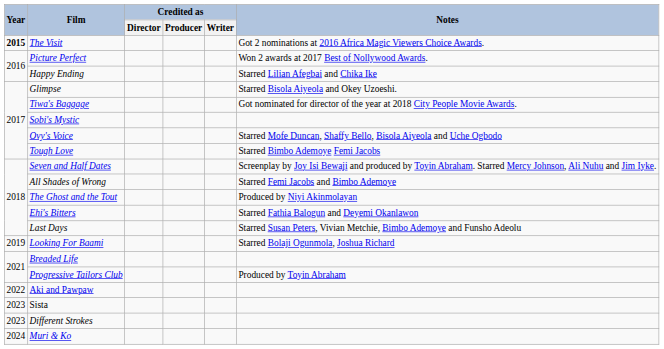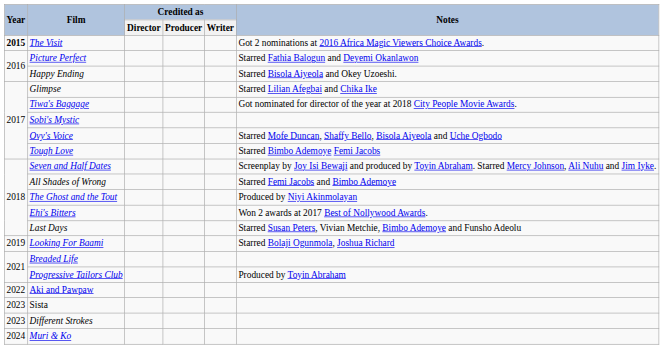 <table class="wikitable" style="font-size:90%;">
 <tr>
 <th rowspan="2" style="background:#B0C4DE;">Year</th>
 <th rowspan="2" style="background:#B0C4DE;">Film</th>
 <th colspan="3" style="background:#B0C4DE;">Credited as</th>
 <th rowspan="2" style="background:#B0C4DE;">Notes</th>
 </tr>
 <tr>
 <th>Director</th>
 <th>Producer</th>
 <th>Writer</th>
 </tr>
 <tr>
 <td><strong>2015</strong></td>
 <td><em><a href='#'>The Visit</a></em></td>
 <td></td>
 <td></td>
 <td></td>
 <td>Got 2 nominations at <a href='#'>2016 Africa Magic Viewers Choice Awards</a>.</td>
 </tr>
 <tr>
 <td rowspan="2">2016</td>
 <td><em><a href='#'>Picture Perfect</a></em></td>
 <td></td>
 <td></td>
 <td></td>
-<td>Won 2 awards at 2017 <a href='#'>Best of Nollywood Awards</a>.</td>
+<td>Starred <a href='#'>Fathia Balogun</a> and <a href='#'>Deyemi Okanlawon</a></td>
 </tr>
 <tr>
 <td><em>Happy Ending</em></td>
 <td></td>
 <td></td>
 <td></td>
-<td>Starred <a href='#'>Lilian Afegbai</a> and <a href='#'>Chika Ike</a></td>
+<td>Starred <a href='#'>Bisola Aiyeola</a> and Okey Uzoeshi.</td>
 </tr>
 <tr>
 <td rowspan="5">2017</td>
 <td><em>Glimpse</em></td>
 <td></td>
 <td></td>
 <td></td>
-<td>Starred <a href='#'>Bisola Aiyeola</a> and Okey Uzoeshi.</td>
+<td>Starred <a href='#'>Lilian Afegbai</a> and <a href='#'>Chika Ike</a></td>
 </tr>
 <tr>
 <td><em><a href='#'>Tiwa's Baggage</a></em></td>
 <td></td>
 <td></td>
 <td></td>
 <td>Got nominated for director of the year at 2018 <a href='#'>City People Movie Awards</a>.</td>
 </tr>
 <tr>
 <td><em><a href='#'>Sobi's Mystic</a></em></td>
 <td></td>
 <td></td>
 <td></td>
 <td></td>
 </tr>
 <tr>
 <td><em><a href='#'>Ovy's Voice</a></em></td>
 <td></td>
 <td></td>
 <td></td>
 <td>Starred <a href='#'>Mofe Duncan</a>, <a href='#'>Shaffy Bello</a>, <a href='#'>Bisola Aiyeola</a> and <a href='#'>Uche Ogbodo</a></td>
 </tr>
 <tr>
 <td><em><a href='#'>Tough Love</a></em></td>
 <td></td>
 <td></td>
 <td></td>
 <td>Starred <a href='#'>Bimbo Ademoye</a> <a href='#'>Femi Jacobs</a></td>
 </tr>
 <tr>
 <td rowspan="5">2018</td>
 <td><em><a href='#'>Seven and Half Dates</a></em></td>
 <td></td>
 <td></td>
 <td></td>
 <td>Screenplay by <a href='#'>Joy Isi Bewaji</a> and produced by <a href='#'>Toyin Abraham</a>. Starred <a href='#'>Mercy Johnson</a>, <a href='#'>Ali Nuhu</a> and <a href='#'>Jim Iyke</a>.</td>
 </tr>
 <tr>
 <td><em>All Shades of Wrong</em></td>
 <td></td>
 <td></td>
 <td></td>
 <td>Starred <a href='#'>Femi Jacobs</a> and <a href='#'>Bimbo Ademoye</a></td>
 </tr>
 <tr>
 <td><em><a href='#'>The Ghost and the Tout</a></em></td>
 <td></td>
 <td></td>
 <td></td>
 <td>Produced by <a href='#'>Niyi Akinmolayan</a></td>
 </tr>
 <tr>
 <td><em><a href='#'>Ehi's Bitters</a></em></td>
 <td></td>
 <td></td>
 <td></td>
-<td>Starred <a href='#'>Fathia Balogun</a> and <a href='#'>Deyemi Okanlawon</a></td>
+<td>Won 2 awards at 2017 <a href='#'>Best of Nollywood Awards</a>.</td>
 </tr>
 <tr>
 <td><em>Last Days</em></td>
 <td></td>
 <td></td>
 <td></td>
 <td>Starred <a href='#'>Susan Peters</a>, Vivian Metchie, <a href='#'>Bimbo Ademoye</a> and Funsho Adeolu</td>
 </tr>
 <tr>
 <td>2019</td>
 <td><em><a href='#'>Looking For Baami</a></em></td>
 <td></td>
 <td></td>
 <td></td>
 <td>Starred <a href='#'>Bolaji Ogunmola</a>, <a href='#'>Joshua Richard</a></td>
 </tr>
 <tr>
 <td rowspan="2">2021</td>
 <td><em><a href='#'>Breaded Life</a></em></td>
 <td></td>
 <td></td>
 <td></td>
 <td></td>
 </tr>
 <tr>
 <td><em><a href='#'>Progressive Tailors Club</a></em></td>
 <td></td>
 <td></td>
 <td></td>
 <td>Produced by <a href='#'>Toyin Abraham</a></td>
 </tr>
 <tr>
 <td>2022</td>
 <td><a href='#'>Aki and Pawpaw</a></td>
 <td></td>
 <td></td>
 <td></td>
 <td></td>
 </tr>
 <tr>
 <td>2023</td>
 <td>Sista</td>
 <td></td>
 <td></td>
 <td></td>
 </tr>
 <tr>
 <td>2023</td>
 <td><em>Different Strokes</em></td>
 <td></td>
 <td></td>
 <td></td>
 <td></td>
 </tr>
 <tr>
 <td>2024</td>
 <td><em><a href='#'>Muri & Ko</a></em></td>
 <td></td>
 <td></td>
 <td></td>
 <td></td>
 </tr>
 </table>
